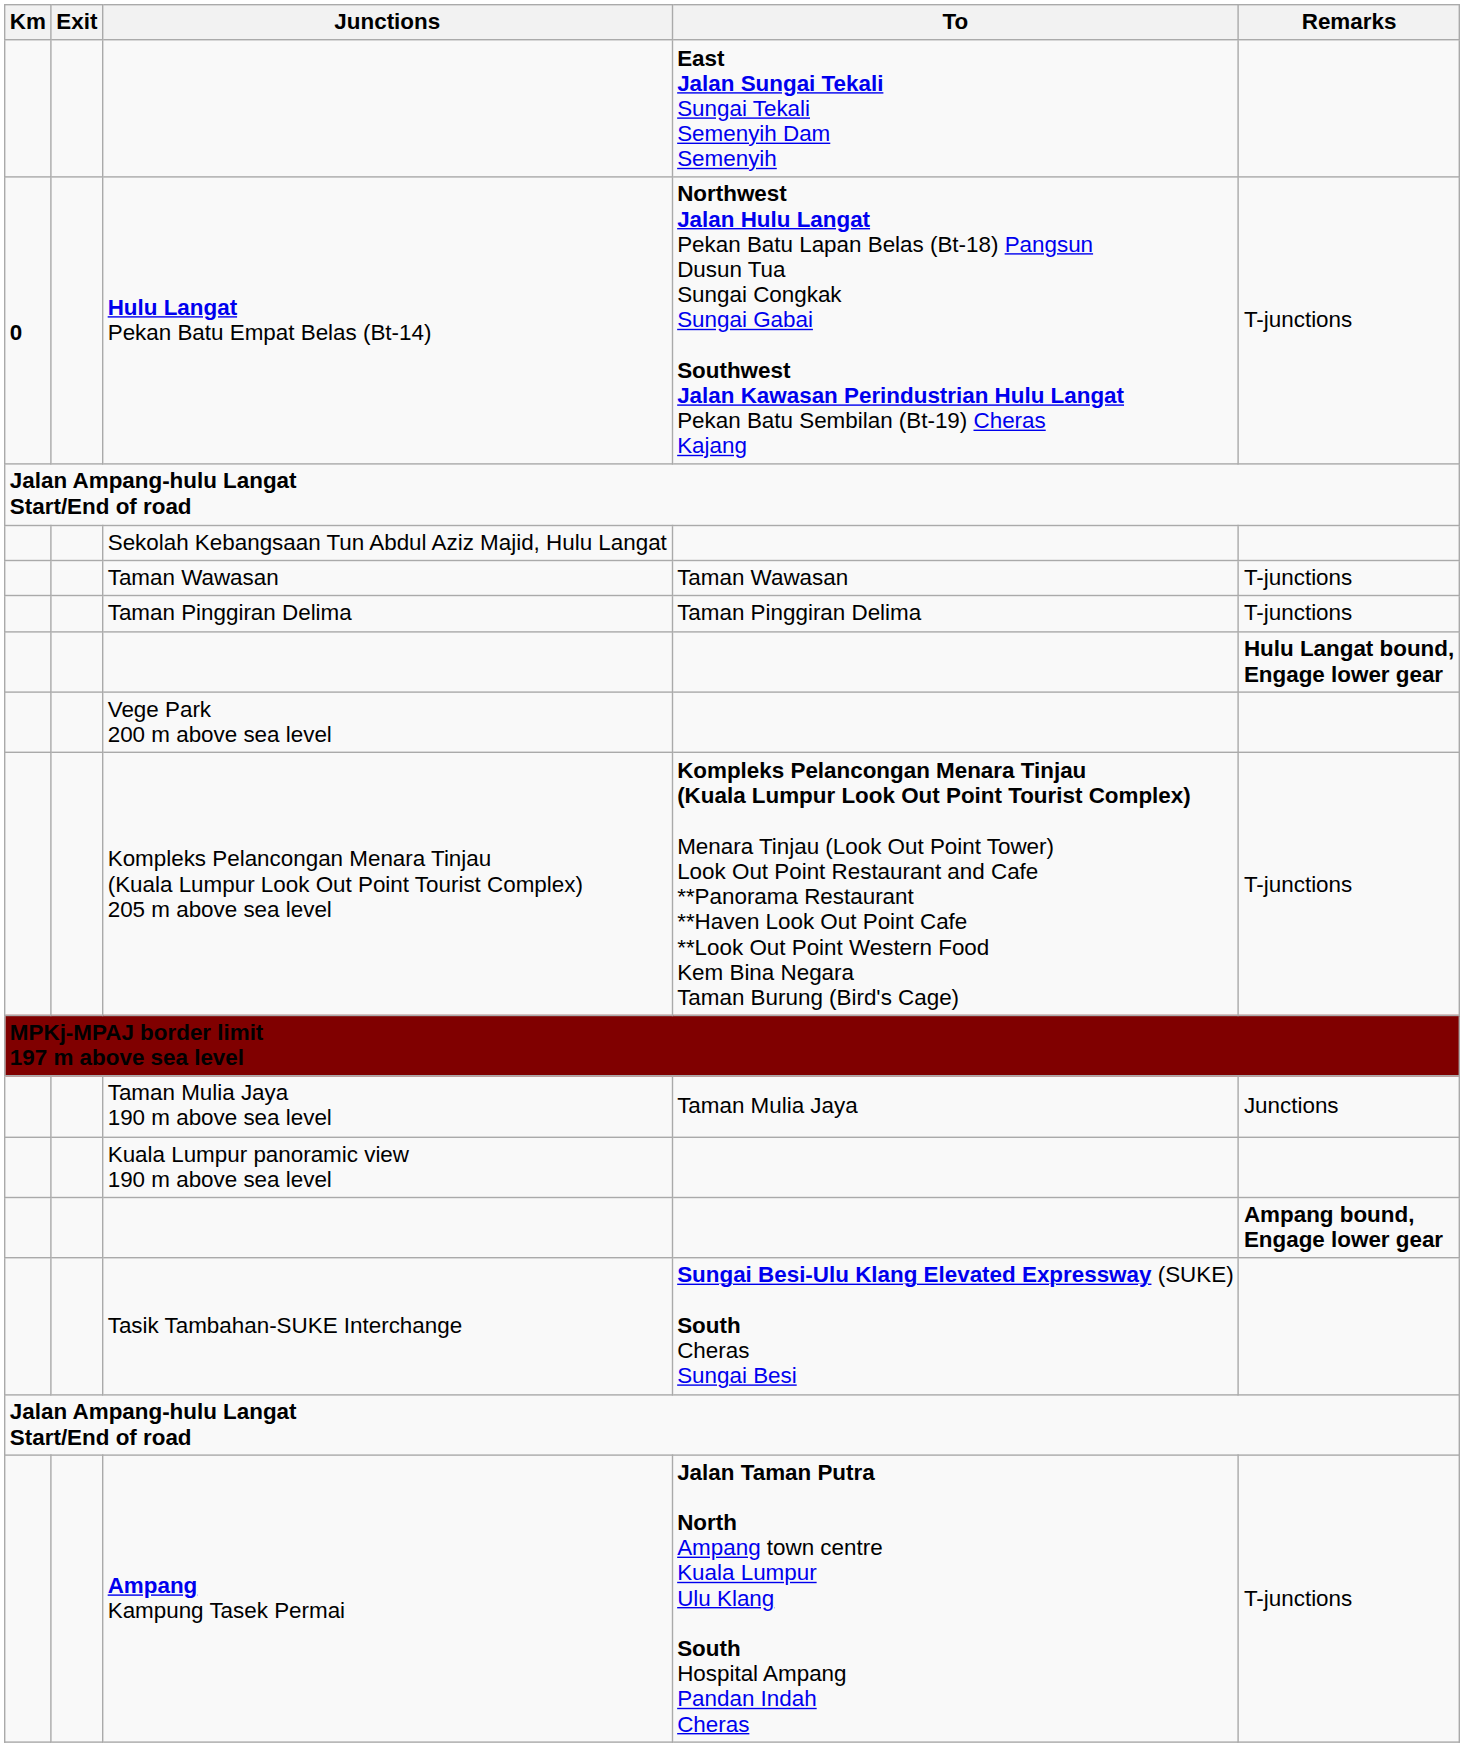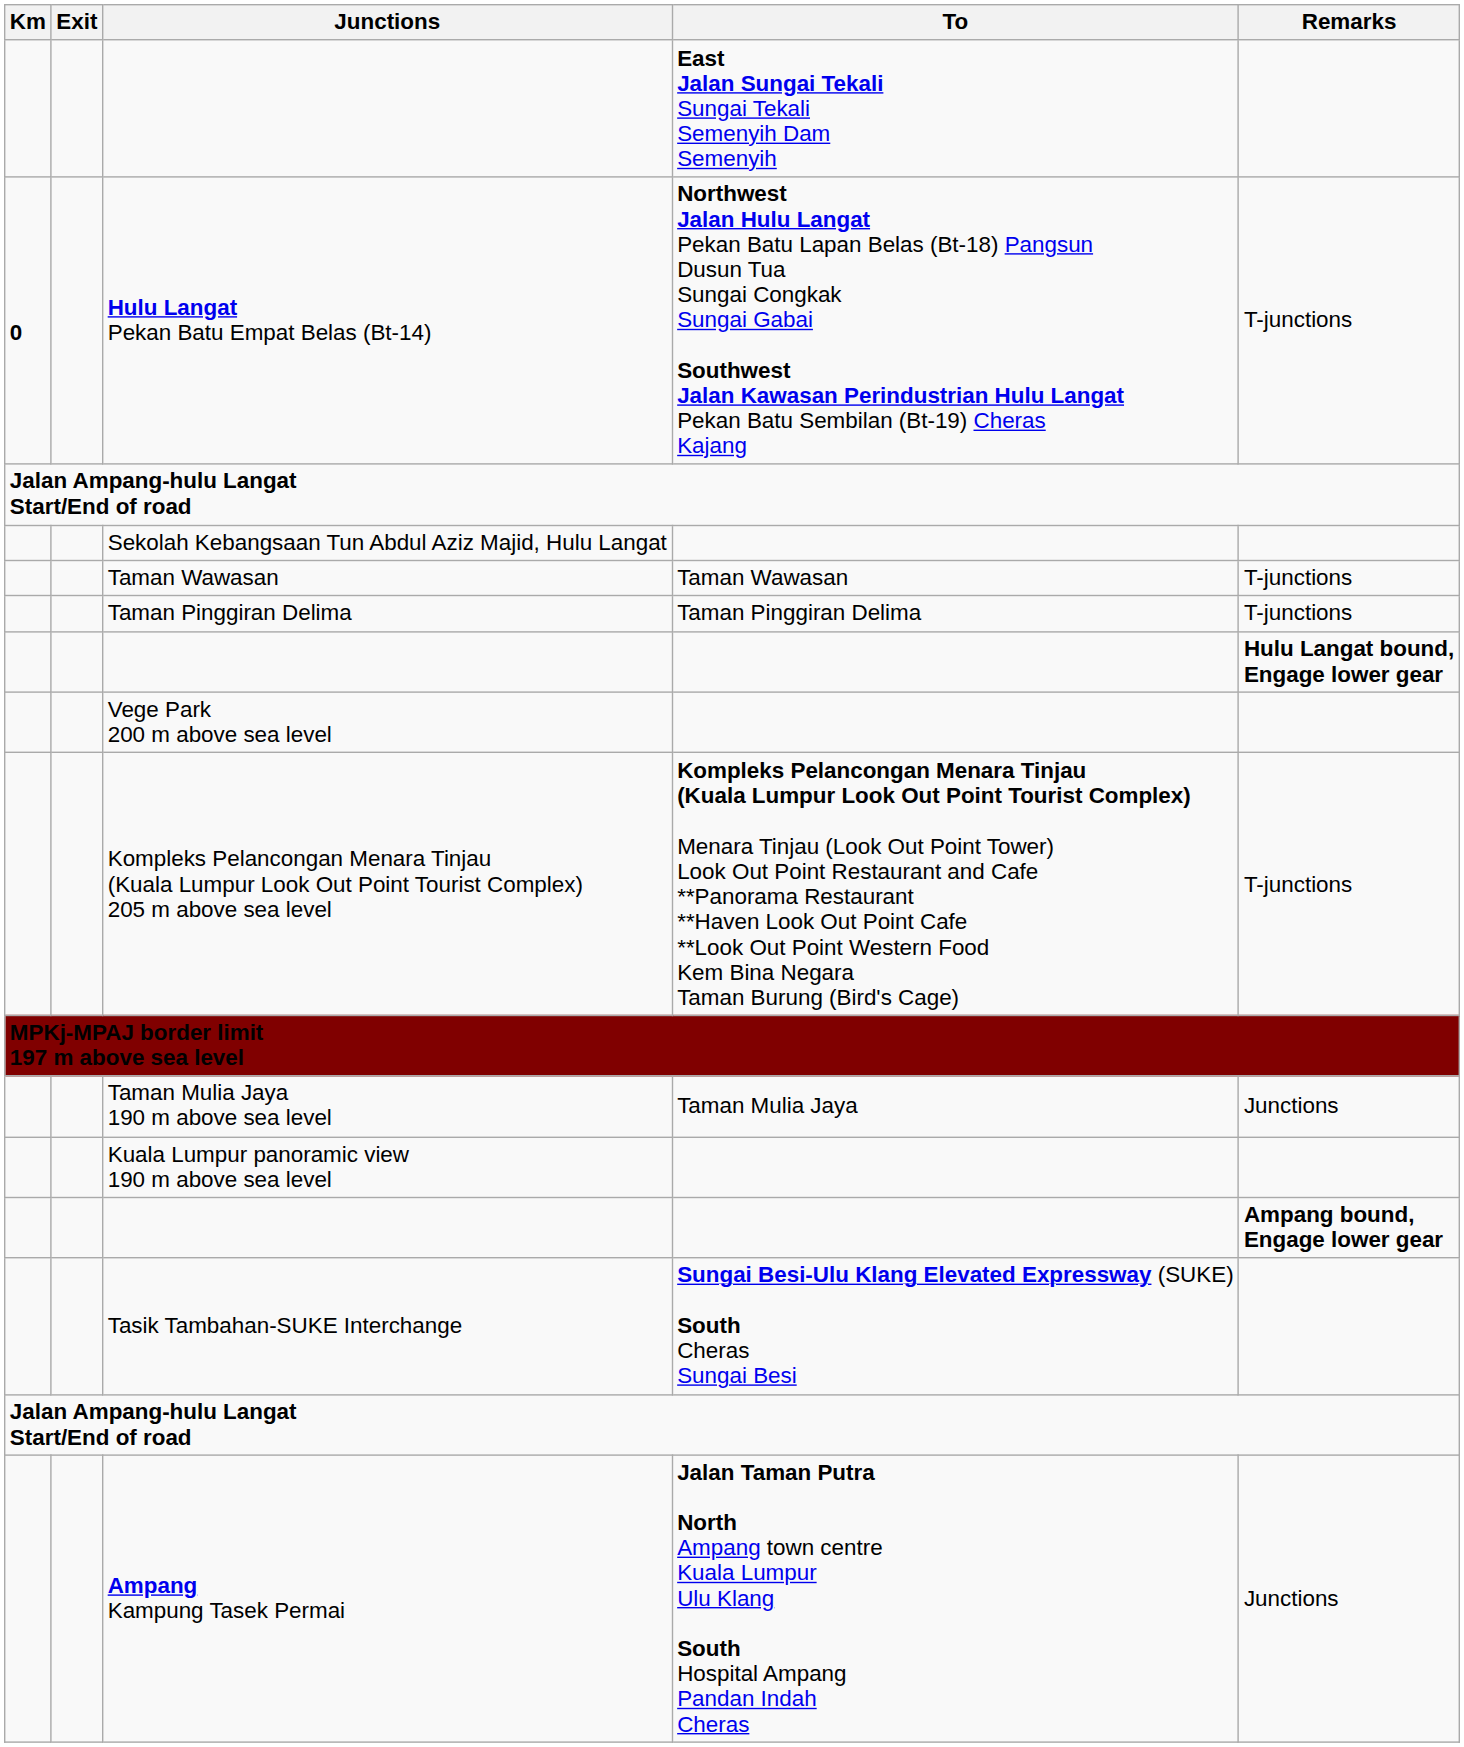 <table class="wikitable">
 <tr>
 <th>Km</th>
 <th>Exit</th>
 <th>Junctions</th>
 <th>To</th>
 <th>Remarks</th>
 </tr>
 <tr>
 <td></td>
 <td></td>
 <td></td>
 <td><strong>East</strong><br> <strong><a href='#'>Jalan Sungai Tekali</a></strong><br> <a href='#'>Sungai Tekali</a><br><a href='#'>Semenyih Dam</a><br> <a href='#'>Semenyih</a></td>
 <td></td>
 </tr>
 <tr>
 <td><br><strong>0</strong></td>
 <td></td>
 <td><strong><a href='#'>Hulu Langat</a></strong><br>Pekan Batu Empat Belas (Bt-14)</td>
 <td><strong>Northwest</strong><br> <strong><a href='#'>Jalan Hulu Langat</a></strong><br>Pekan Batu Lapan Belas (Bt-18) <a href='#'>Pangsun</a><br>Dusun Tua<br>Sungai Congkak<br><a href='#'>Sungai Gabai</a><br><br><strong>Southwest</strong><br> <strong><a href='#'>Jalan Kawasan Perindustrian Hulu Langat</a></strong><br>Pekan Batu Sembilan (Bt-19) <a href='#'>Cheras</a><br><a href='#'>Kajang</a></td>
 <td>T-junctions</td>
 </tr>
 <tr>
 <td style="width:600px" colspan="6" style="text-align:center"><strong> Jalan Ampang-hulu Langat<br>Start/End of road</strong></td>
 </tr>
 <tr>
 <td></td>
 <td></td>
 <td>Sekolah Kebangsaan Tun Abdul Aziz Majid, Hulu Langat</td>
 <td></td>
 <td></td>
 </tr>
 <tr>
 <td></td>
 <td></td>
 <td>Taman Wawasan</td>
 <td>Taman Wawasan</td>
 <td>T-junctions</td>
 </tr>
 <tr>
 <td></td>
 <td></td>
 <td>Taman Pinggiran Delima</td>
 <td>Taman Pinggiran Delima</td>
 <td>T-junctions</td>
 </tr>
 <tr>
 <td></td>
 <td></td>
 <td></td>
 <td></td>
 <td><strong>Hulu Langat bound,</strong><br><strong>Engage lower gear</strong></td>
 </tr>
 <tr>
 <td></td>
 <td></td>
 <td>   Vege Park<br>200 m above sea level</td>
 <td>  </td>
 <td></td>
 </tr>
 <tr>
 <td></td>
 <td></td>
 <td>   Kompleks Pelancongan Menara Tinjau<br>(Kuala Lumpur Look Out Point Tourist Complex)<br>205 m above sea level</td>
 <td>   <strong>Kompleks Pelancongan Menara Tinjau</strong><br><strong>(Kuala Lumpur Look Out Point Tourist Complex)</strong><br>      <br>Menara Tinjau (Look Out Point Tower)<br>Look Out Point Restaurant and Cafe<br>**Panorama Restaurant<br>**Haven Look Out Point Cafe<br>**Look Out Point Western Food<br>Kem Bina Negara<br>Taman Burung (Bird's Cage)</td>
 <td>T-junctions</td>
 </tr>
 <tr>
 <td style="width:600px" colspan="6" style="text-align:center" bgcolor="maroon"><strong><span>MPKj-MPAJ border limit<br>197 m above sea level</span></strong></td>
 </tr>
 <tr>
 <td></td>
 <td></td>
 <td>Taman Mulia Jaya<br>190 m above sea level</td>
 <td>Taman Mulia Jaya</td>
 <td>Junctions</td>
 </tr>
 <tr>
 <td></td>
 <td></td>
 <td>  Kuala Lumpur panoramic view<br>190 m above sea level</td>
 <td></td>
 <td></td>
 </tr>
 <tr>
 <td></td>
 <td></td>
 <td></td>
 <td></td>
 <td><strong>Ampang bound,</strong><br><strong>Engage lower gear</strong></td>
 </tr>
 <tr>
 <td></td>
 <td></td>
 <td>Tasik Tambahan-SUKE Interchange</td>
 <td> <strong><a href='#'>Sungai Besi-Ulu Klang Elevated Expressway</a></strong> (SUKE)<br><br><strong>South</strong><br>Cheras<br><a href='#'>Sungai Besi</a></td>
 </tr>
 <tr>
 <td style="width:600px" colspan="6" style="text-align:center"><strong> Jalan Ampang-hulu Langat<br>Start/End of road</strong></td>
 </tr>
 <tr>
 <td></td>
 <td></td>
 <td><strong><a href='#'>Ampang</a></strong><br>Kampung Tasek Permai</td>
 <td><strong>Jalan Taman Putra</strong><br><br><strong>North</strong><br> <a href='#'>Ampang</a> town centre<br> <a href='#'>Kuala Lumpur</a><br> <a href='#'>Ulu Klang</a><br><br><strong>South</strong><br>Hospital Ampang <br><a href='#'>Pandan Indah</a><br> <a href='#'>Cheras</a></td>
-<td>T-junctions</td>
+<td>Junctions</td>
 </tr>
 </table>
